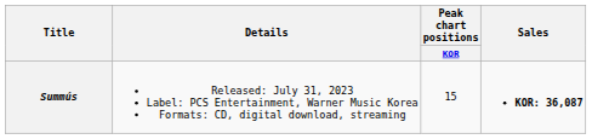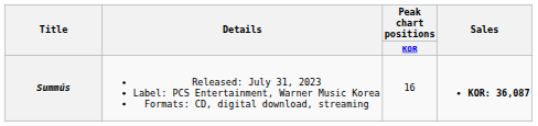 <table class="wikitable plainrowheaders" style="text-align:center;">
 <tr>
 <th scope="col" rowspan="2" style="width:10em;">Title</th>
 <th scope="col" rowspan="2">Details</th>
 <th scope="col" colspan="1" style="width:5em;">Peak chart positions</th>
 <th scope="col" rowspan="2">Sales</th>
 </tr>
 <tr>
 <th scope="col" style="width:2.2em;font-size:90%;"><a href='#'>KOR</a><br></th>
 </tr>
 <tr>
 <th scope="row"><em>Summús</em></th>
 <td><br><ul><li>Released: July 31, 2023</li><li>Label: PCS Entertainment, Warner Music Korea</li><li>Formats: CD, digital download, streaming</li></ul></td>
-<td>15</td>
+<td>16</td>
 <td><strong><br><ul><li>KOR: 36,087</li></ul></strong></td>
 </tr>
 </table>
